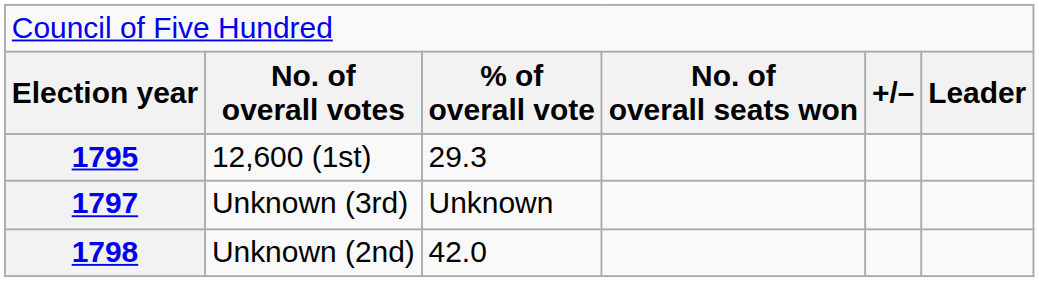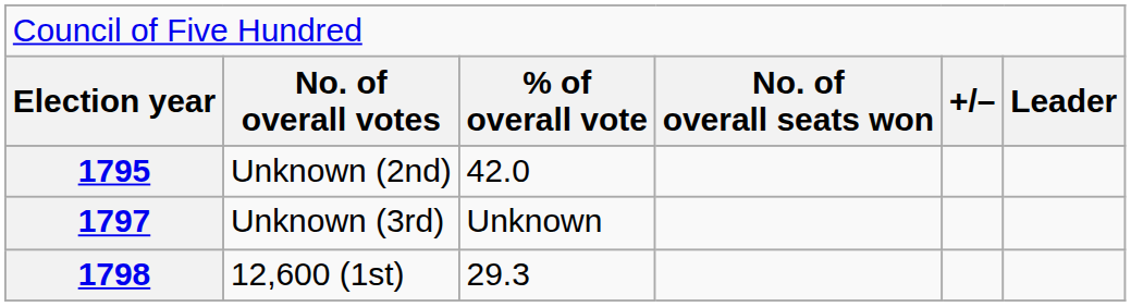 <table class=wikitable>
 <tr>
 <td colspan=6><a href='#'>Council of Five Hundred</a></td>
 </tr>
 <tr>
 <th>Election year</th>
 <th>No. of<br>overall votes</th>
 <th>% of<br>overall vote</th>
 <th>No. of<br>overall seats won</th>
 <th>+/–</th>
 <th>Leader</th>
 </tr>
 <tr>
 <th><a href='#'>1795</a></th>
-<td>12,600 (1st)</td>
-<td>29.3</td>
+<td>Unknown (2nd)</td>
+<td>42.0</td>
 <td></td>
 <td></td>
 <td></td>
 </tr>
 <tr>
 <th><a href='#'>1797</a></th>
 <td>Unknown (3rd)</td>
 <td>Unknown</td>
 <td></td>
 <td></td>
 <td></td>
 </tr>
 <tr>
 <th><a href='#'>1798</a></th>
-<td>Unknown (2nd)</td>
-<td>42.0</td>
+<td>12,600 (1st)</td>
+<td>29.3</td>
 <td></td>
 <td></td>
 <td></td>
 </tr>
 </table>
